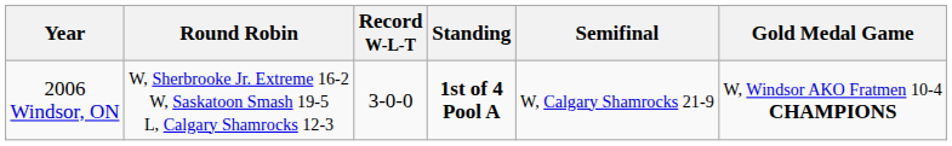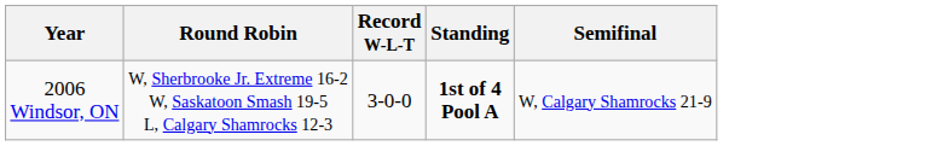 <table class="wikitable" style="text-align:center;">
 <tr>
 <th>Year</th>
 <th>Round Robin</th>
 <th>Record<br><small>W-L-T</small></th>
 <th>Standing</th>
 <th>Semifinal</th>
-<th>Gold Medal Game</th>
 </tr>
 <tr>
 <td>2006<br><a href='#'>Windsor, ON</a></td>
 <td><small>W, <a href='#'>Sherbrooke Jr. Extreme</a> 16-2<br>W, <a href='#'>Saskatoon Smash</a> 19-5<br>L, <a href='#'>Calgary Shamrocks</a> 12-3<br></small></td>
 <td>3-0-0</td>
 <td><strong>1st of 4<br>Pool A</strong></td>
 <td><small>W, <a href='#'>Calgary Shamrocks</a> 21-9</small></td>
-<td><small>W, <a href='#'>Windsor AKO Fratmen</a> 10-4</small><br><strong>CHAMPIONS</strong></td>
 </tr>
 </table>
